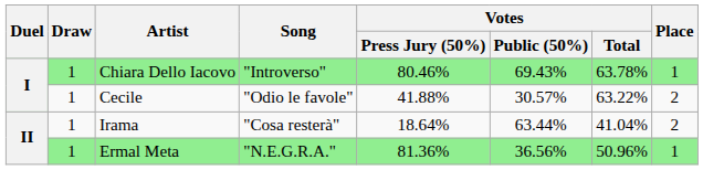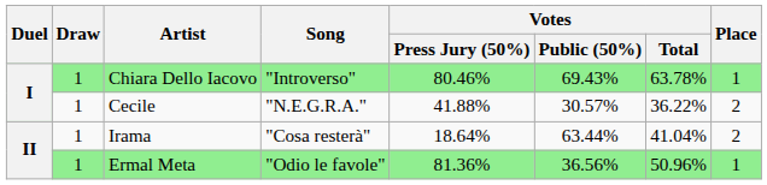 <table class="sortable wikitable" style="margin: 1em auto 1em auto; text-align:center">
 <tr>
 <th rowspan="2">Duel</th>
 <th rowspan="2">Draw</th>
 <th rowspan="2">Artist</th>
 <th rowspan="2">Song</th>
 <th colspan="3" class="unsortable">Votes</th>
 <th rowspan="2">Place</th>
 </tr>
 <tr>
 <th>Press Jury (50%)</th>
 <th>Public (50%)</th>
 <th>Total</th>
 </tr>
 <tr style="background:#90EE90">
 <th rowspan=2 class="unsortable">I</th>
 <td>1</td>
 <td align="left">Chiara Dello Iacovo</td>
 <td align="left">"Introverso"</td>
 <td>80.46%</td>
 <td>69.43%</td>
 <td>63.78%</td>
 <td>1</td>
 </tr>
 <tr>
 <td>1</td>
 <td align="left">Cecile</td>
-<td align="left">"Odio le favole"</td>
+<td align="left">"N.E.G.R.A."</td>
 <td>41.88%</td>
 <td>30.57%</td>
-<td>63.22%</td>
+<td>36.22%</td>
 <td>2</td>
 </tr>
 <tr>
 <th rowspan=2 class="unsortable">II</th>
 <td>1</td>
 <td align="left">Irama</td>
 <td align="left">"Cosa resterà"</td>
 <td>18.64%</td>
 <td>63.44%</td>
 <td>41.04%</td>
 <td>2</td>
 </tr>
 <tr style="background:#90EE90">
 <td>1</td>
 <td align="left">Ermal Meta</td>
-<td align="left">"N.E.G.R.A."</td>
+<td align="left">"Odio le favole"</td>
 <td>81.36%</td>
 <td>36.56%</td>
 <td>50.96%</td>
 <td>1</td>
 </tr>
 </table>
